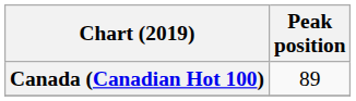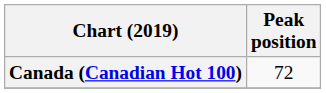 <table class="wikitable sortable plainrowheaders" style="text-align:center">
 <tr>
 <th scope="col">Chart (2019)</th>
 <th scope="col">Peak<br>position</th>
 </tr>
 <tr>
 <th scope="row">Canada (<a href='#'>Canadian Hot 100</a>)</th>
-<td>89</td>
+<td>72</td>
 </tr>
 <tr>
 </tr>
 <tr>
 </tr>
 </table>
